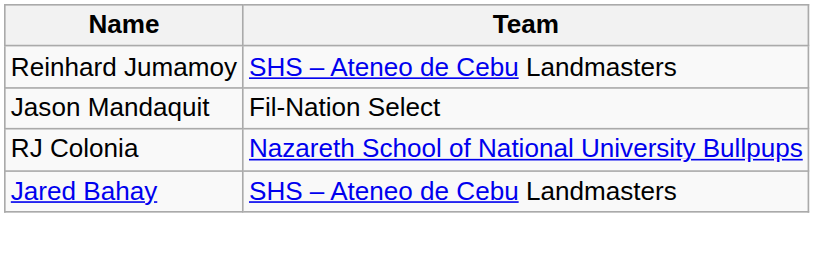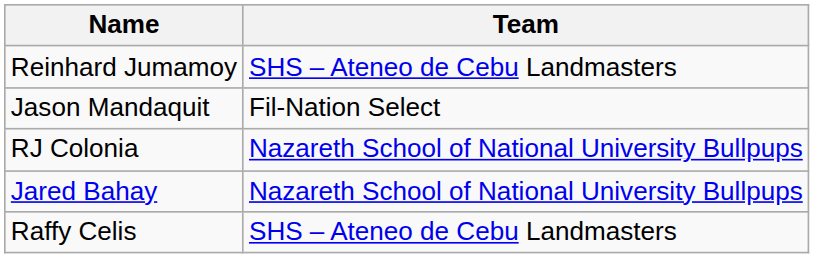 <table class="wikitable">
 <tr>
 <th>Name</th>
 <th>Team</th>
 </tr>
 <tr>
 <td>Reinhard Jumamoy</td>
 <td><a href='#'>SHS – Ateneo de Cebu</a> Landmasters</td>
 </tr>
 <tr>
 <td>Jason Mandaquit</td>
 <td>Fil-Nation Select</td>
 </tr>
 <tr>
 <td>RJ Colonia</td>
 <td><a href='#'>Nazareth School of National University Bullpups</a></td>
 </tr>
 <tr>
 <td><a href='#'>Jared Bahay</a></td>
+<td><a href='#'>Nazareth School of National University Bullpups</a></td>
+</tr>
+<tr>
+<td>Raffy Celis</td>
 <td><a href='#'>SHS – Ateneo de Cebu</a> Landmasters</td>
 </tr>
 </table>
